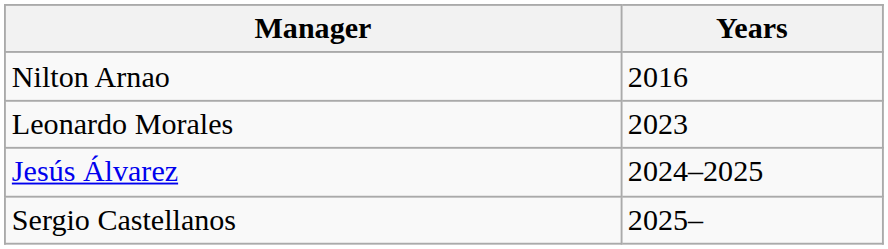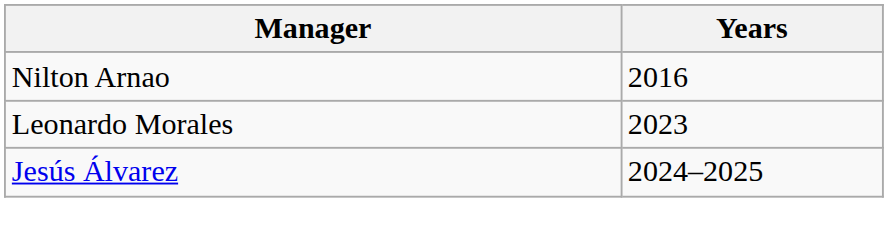 <table class="wikitable">
 <tr>
 <th width="40%">Manager</th>
 <th width="17%">Years</th>
 </tr>
 <tr>
 <td> Nilton Arnao</td>
 <td>2016</td>
 </tr>
 <tr>
 <td> Leonardo Morales</td>
 <td>2023</td>
 </tr>
 <tr>
 <td> <a href='#'>Jesús Álvarez</a></td>
 <td>2024–2025</td>
 </tr>
-<tr>
-<td> Sergio Castellanos</td>
-<td>2025–</td>
-</tr>
 </table>
